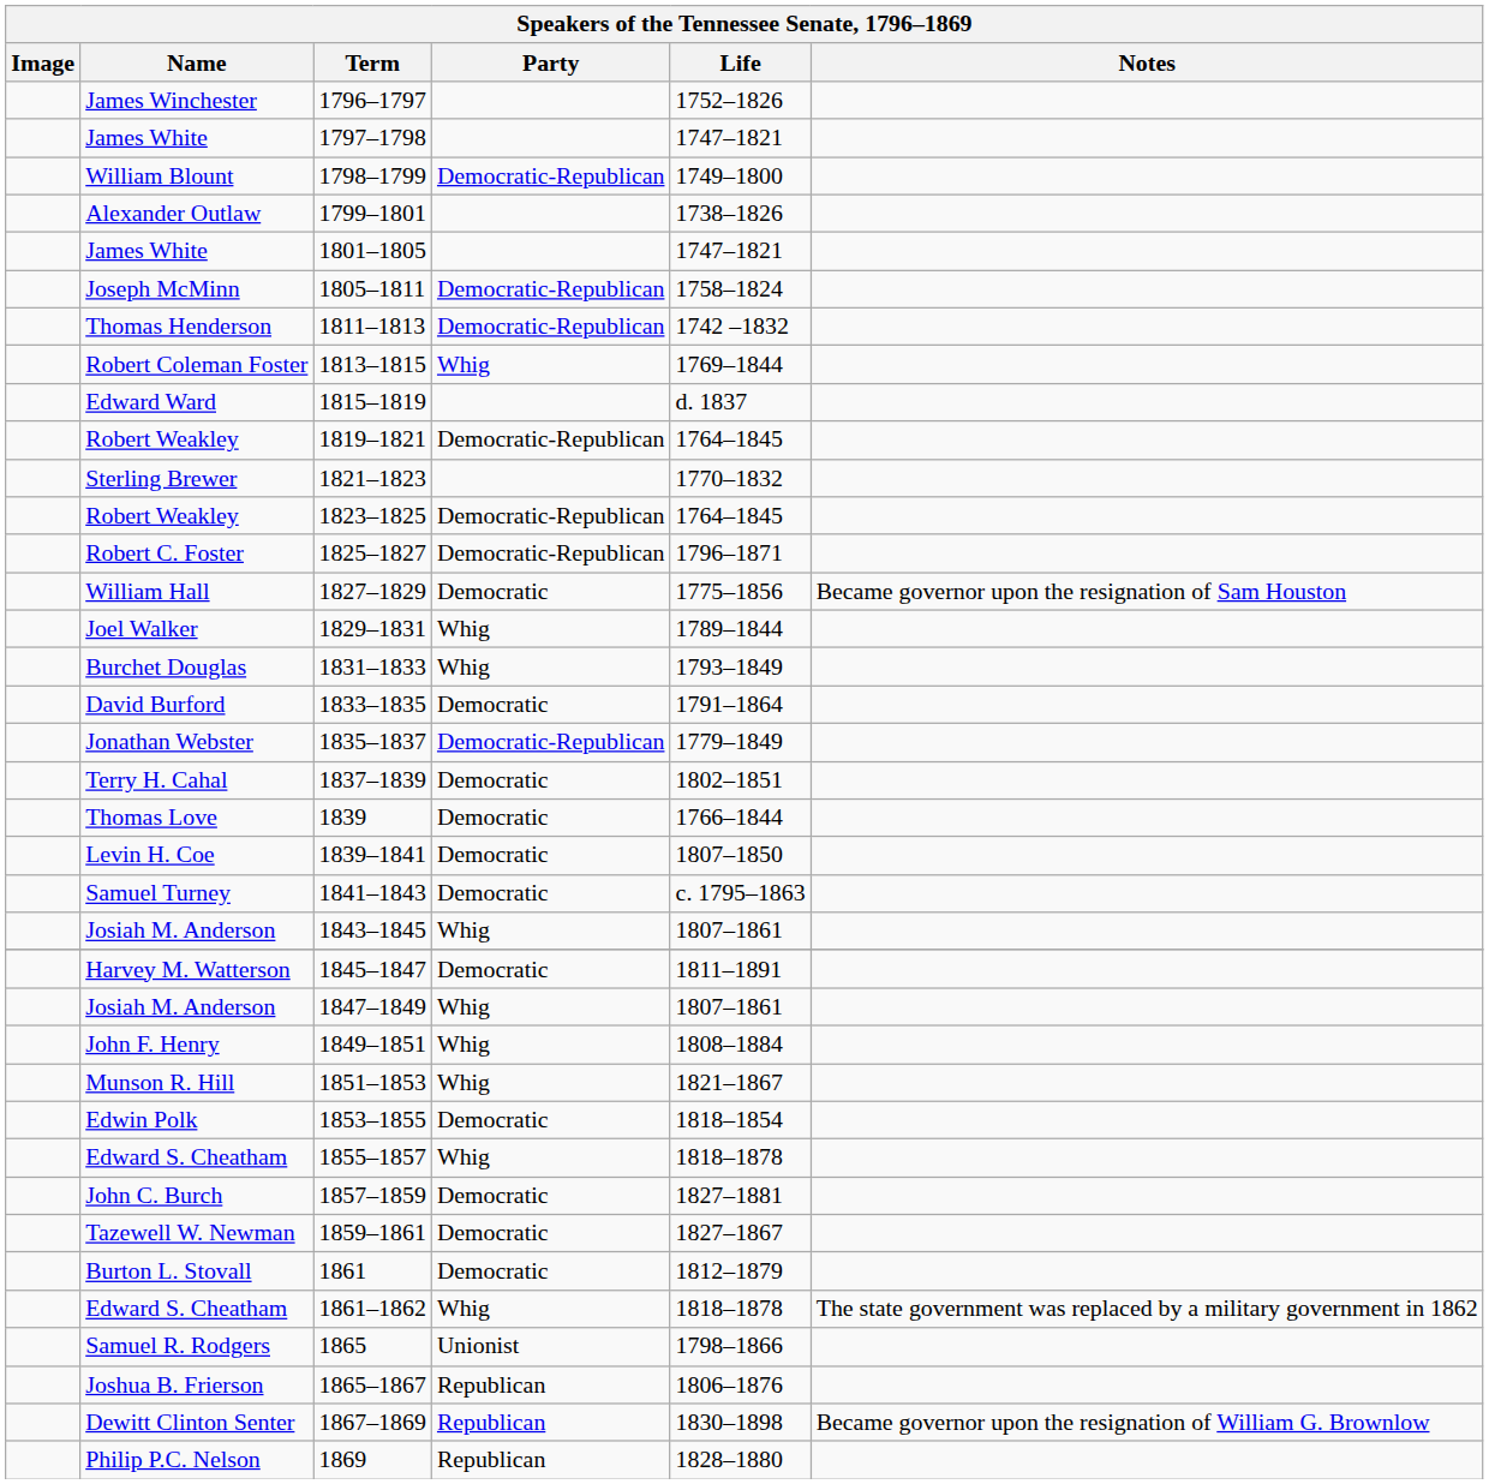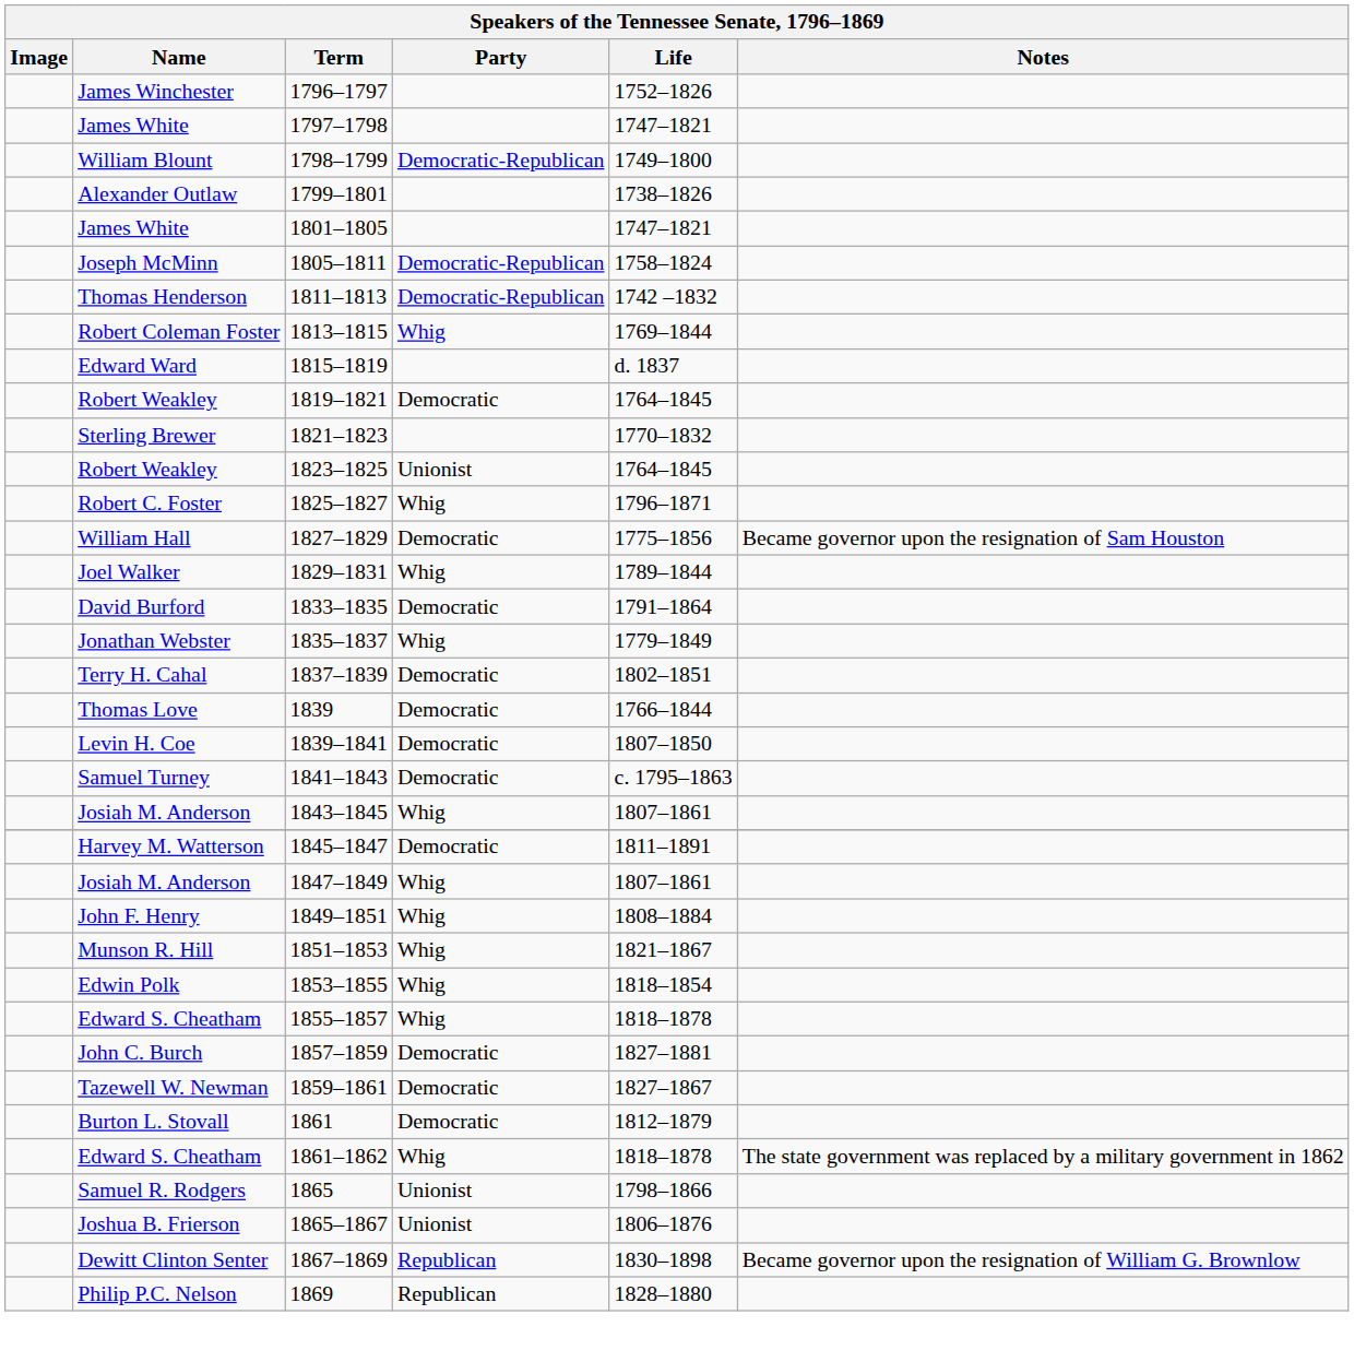 <table class="wikitable">
 <tr>
 <th colspan="6">Speakers of the Tennessee Senate, 1796–1869</th>
 </tr>
 <tr>
 <th>Image</th>
 <th>Name</th>
 <th>Term</th>
 <th>Party</th>
 <th>Life</th>
 <th>Notes</th>
 </tr>
 <tr>
 <td></td>
 <td><a href='#'>James Winchester</a></td>
 <td>1796–1797</td>
 <td></td>
 <td>1752–1826</td>
 <td></td>
 </tr>
 <tr>
 <td></td>
 <td><a href='#'>James White</a></td>
 <td>1797–1798</td>
 <td></td>
 <td>1747–1821</td>
 <td></td>
 </tr>
 <tr>
 <td></td>
 <td><a href='#'>William Blount</a></td>
 <td>1798–1799</td>
 <td><a href='#'>Democratic-Republican</a></td>
 <td>1749–1800</td>
 <td></td>
 </tr>
 <tr>
 <td></td>
 <td><a href='#'>Alexander Outlaw</a></td>
 <td>1799–1801</td>
 <td></td>
 <td>1738–1826</td>
 <td></td>
 </tr>
 <tr>
 <td></td>
 <td><a href='#'>James White</a></td>
 <td>1801–1805</td>
 <td></td>
 <td>1747–1821</td>
 <td></td>
 </tr>
 <tr>
 <td></td>
 <td><a href='#'>Joseph McMinn</a></td>
 <td>1805–1811</td>
 <td><a href='#'>Democratic-Republican</a></td>
 <td>1758–1824</td>
 <td></td>
 </tr>
 <tr>
 <td></td>
 <td><a href='#'>Thomas Henderson</a></td>
 <td>1811–1813</td>
 <td><a href='#'>Democratic-Republican</a></td>
 <td>1742 –1832</td>
 <td></td>
 </tr>
 <tr>
 <td></td>
 <td><a href='#'>Robert Coleman Foster</a></td>
 <td>1813–1815</td>
 <td><a href='#'>Whig</a></td>
 <td>1769–1844</td>
 <td></td>
 </tr>
 <tr>
 <td></td>
 <td><a href='#'>Edward Ward</a></td>
 <td>1815–1819</td>
 <td></td>
 <td>d. 1837</td>
 <td></td>
 </tr>
 <tr>
 <td></td>
 <td><a href='#'>Robert Weakley</a></td>
 <td>1819–1821</td>
-<td>Democratic-Republican</td>
+<td>Democratic</td>
 <td>1764–1845</td>
 <td></td>
 </tr>
 <tr>
 <td></td>
 <td><a href='#'>Sterling Brewer</a></td>
 <td>1821–1823</td>
 <td></td>
 <td>1770–1832</td>
 <td></td>
 </tr>
 <tr>
 <td></td>
 <td><a href='#'>Robert Weakley</a></td>
 <td>1823–1825</td>
-<td>Democratic-Republican</td>
+<td>Unionist</td>
 <td>1764–1845</td>
 <td></td>
 </tr>
 <tr>
 <td></td>
 <td><a href='#'>Robert C. Foster</a></td>
 <td>1825–1827</td>
-<td>Democratic-Republican</td>
+<td>Whig</td>
 <td>1796–1871</td>
 <td></td>
 </tr>
 <tr>
 <td></td>
 <td><a href='#'>William Hall</a></td>
 <td>1827–1829</td>
 <td>Democratic</td>
 <td>1775–1856</td>
 <td>Became governor upon the resignation of <a href='#'>Sam Houston</a></td>
 </tr>
 <tr>
 <td></td>
 <td><a href='#'>Joel Walker</a></td>
 <td>1829–1831</td>
 <td>Whig</td>
 <td>1789–1844</td>
 <td></td>
 </tr>
 <tr>
 <td></td>
-<td><a href='#'>Burchet Douglas</a></td>
-<td>1831–1833</td>
-<td>Whig</td>
-<td>1793–1849</td>
-<td></td>
-</tr>
-<tr>
-<td></td>
 <td><a href='#'>David Burford</a></td>
 <td>1833–1835</td>
 <td>Democratic</td>
 <td>1791–1864</td>
 <td></td>
 </tr>
 <tr>
 <td></td>
 <td><a href='#'>Jonathan Webster</a></td>
 <td>1835–1837</td>
-<td><a href='#'>Democratic-Republican</a></td>
+<td>Whig</td>
 <td>1779–1849</td>
 <td></td>
 </tr>
 <tr>
 <td></td>
 <td><a href='#'>Terry H. Cahal</a></td>
 <td>1837–1839</td>
 <td>Democratic</td>
 <td>1802–1851</td>
 <td></td>
 </tr>
 <tr>
 <td></td>
 <td><a href='#'>Thomas Love</a></td>
 <td>1839</td>
 <td>Democratic</td>
 <td>1766–1844</td>
 <td></td>
 </tr>
 <tr>
 <td></td>
 <td><a href='#'>Levin H. Coe</a></td>
 <td>1839–1841</td>
 <td>Democratic</td>
 <td>1807–1850</td>
 <td></td>
 </tr>
 <tr>
 <td></td>
 <td><a href='#'>Samuel Turney</a></td>
 <td>1841–1843</td>
 <td>Democratic</td>
 <td>c. 1795–1863</td>
 <td></td>
 </tr>
 <tr>
 <td></td>
 <td><a href='#'>Josiah M. Anderson</a></td>
 <td>1843–1845</td>
 <td>Whig</td>
 <td>1807–1861</td>
 <td></td>
 </tr>
 <tr>
 </tr>
 <tr>
 <td></td>
 <td><a href='#'>Harvey M. Watterson</a></td>
 <td>1845–1847</td>
 <td>Democratic</td>
 <td>1811–1891</td>
 <td></td>
 </tr>
 <tr>
 <td></td>
 <td><a href='#'>Josiah M. Anderson</a></td>
 <td>1847–1849</td>
 <td>Whig</td>
 <td>1807–1861</td>
 <td></td>
 </tr>
 <tr>
 <td></td>
 <td><a href='#'>John F. Henry</a></td>
 <td>1849–1851</td>
 <td>Whig</td>
 <td>1808–1884</td>
 <td></td>
 </tr>
 <tr>
 <td></td>
 <td><a href='#'>Munson R. Hill</a></td>
 <td>1851–1853</td>
 <td>Whig</td>
 <td>1821–1867</td>
 <td></td>
 </tr>
 <tr>
 <td></td>
 <td><a href='#'>Edwin Polk</a></td>
 <td>1853–1855</td>
-<td>Democratic</td>
+<td>Whig</td>
 <td>1818–1854</td>
 <td></td>
 </tr>
 <tr>
 <td></td>
 <td><a href='#'>Edward S. Cheatham</a></td>
 <td>1855–1857</td>
 <td>Whig</td>
 <td>1818–1878</td>
 <td></td>
 </tr>
 <tr>
 <td></td>
 <td><a href='#'>John C. Burch</a></td>
 <td>1857–1859</td>
 <td>Democratic</td>
 <td>1827–1881</td>
 <td></td>
 </tr>
 <tr>
 <td></td>
 <td><a href='#'>Tazewell W. Newman</a></td>
 <td>1859–1861</td>
 <td>Democratic</td>
 <td>1827–1867</td>
 <td></td>
 </tr>
 <tr>
 <td></td>
 <td><a href='#'>Burton L. Stovall</a></td>
 <td>1861</td>
 <td>Democratic</td>
 <td>1812–1879</td>
 <td></td>
 </tr>
 <tr>
 <td></td>
 <td><a href='#'>Edward S. Cheatham</a></td>
 <td>1861–1862</td>
 <td>Whig</td>
 <td>1818–1878</td>
 <td>The state government was replaced by a military government in 1862</td>
 </tr>
 <tr>
 <td></td>
 <td><a href='#'>Samuel R. Rodgers</a></td>
 <td>1865</td>
 <td>Unionist</td>
 <td>1798–1866</td>
 <td></td>
 </tr>
 <tr>
 <td></td>
 <td><a href='#'>Joshua B. Frierson</a></td>
 <td>1865–1867</td>
-<td>Republican</td>
+<td>Unionist</td>
 <td>1806–1876</td>
 <td></td>
 </tr>
 <tr>
 <td></td>
 <td><a href='#'>Dewitt Clinton Senter</a></td>
 <td>1867–1869</td>
 <td><a href='#'>Republican</a></td>
 <td>1830–1898</td>
 <td>Became governor upon the resignation of <a href='#'>William G. Brownlow</a></td>
 </tr>
 <tr>
 <td></td>
 <td><a href='#'>Philip P.C. Nelson</a></td>
 <td>1869</td>
 <td>Republican</td>
 <td>1828–1880</td>
 <td></td>
 </tr>
 </table>
